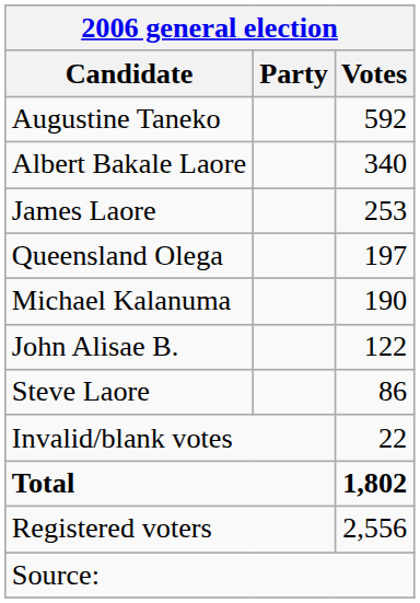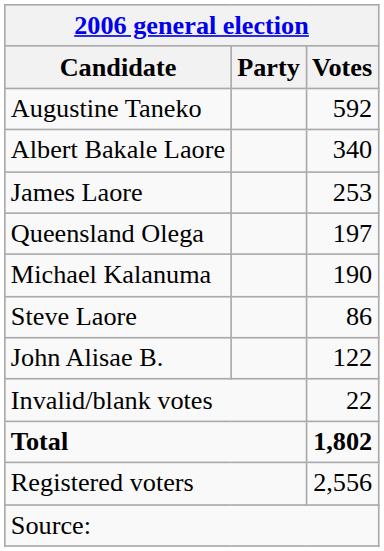 <table class="wikitable" style="text-align:left">
 <tr>
 <th colspan="3"><a href='#'>2006 general election</a></th>
 </tr>
 <tr>
 <th>Candidate</th>
 <th>Party</th>
 <th>Votes</th>
 </tr>
 <tr>
 <td>Augustine Taneko</td>
 <td></td>
 <td align="right">592</td>
 </tr>
 <tr>
 <td>Albert Bakale Laore</td>
 <td></td>
 <td align="right">340</td>
 </tr>
 <tr>
 <td>James Laore</td>
 <td></td>
 <td align="right">253</td>
 </tr>
 <tr>
 <td>Queensland Olega</td>
 <td></td>
 <td align="right">197</td>
 </tr>
 <tr>
 <td>Michael Kalanuma</td>
 <td></td>
 <td align="right">190</td>
 </tr>
 <tr>
+<td>Steve Laore</td>
+<td></td>
+<td align="right">86</td>
+</tr>
+<tr>
 <td>John Alisae B.</td>
 <td></td>
 <td align="right">122</td>
-</tr>
-<tr>
-<td>Steve Laore</td>
-<td></td>
-<td align="right">86</td>
 </tr>
 <tr>
 <td colspan="2">Invalid/blank votes</td>
 <td align="right">22</td>
 </tr>
 <tr>
 <td colspan="2"><strong>Total</strong></td>
 <td align="right"><strong>1,802</strong></td>
 </tr>
 <tr>
 <td colspan="2">Registered voters</td>
 <td align="right">2,556</td>
 </tr>
 <tr>
 <td colspan="3">Source: </td>
 </tr>
 </table>
